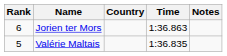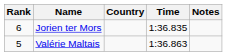 <table class="wikitable sortable" style="text-align:center">
 <tr>
 <th>Rank</th>
 <th>Name</th>
 <th>Country</th>
 <th>Time</th>
 <th>Notes</th>
 </tr>
 <tr>
 <td>6</td>
 <td align=left><a href='#'>Jorien ter Mors</a></td>
 <td align=left></td>
-<td>1:36.863</td>
+<td>1:36.835</td>
 <td></td>
 </tr>
 <tr>
 <td>5</td>
 <td align=left><a href='#'>Valérie Maltais</a></td>
 <td align=left></td>
-<td>1:36.835</td>
+<td>1:36.863</td>
 <td></td>
 </tr>
 </table>
